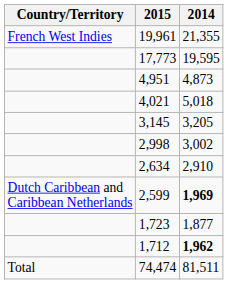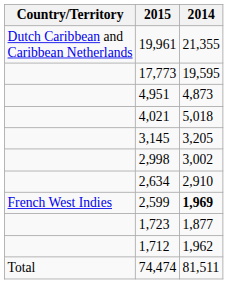 <table class="wikitable sortable">
 <tr>
 <th>Country/Territory</th>
 <th>2015</th>
 <th>2014</th>
 </tr>
 <tr>
-<td> <a href='#'>French West Indies</a></td>
+<td> <a href='#'>Dutch Caribbean</a> and<br> <a href='#'>Caribbean Netherlands</a></td>
 <td>19,961</td>
 <td>21,355</td>
 </tr>
 <tr>
 <td></td>
 <td>17,773</td>
 <td>19,595</td>
 </tr>
 <tr>
 <td></td>
 <td>4,951</td>
 <td>4,873</td>
 </tr>
 <tr>
 <td></td>
 <td>4,021</td>
 <td>5,018</td>
 </tr>
 <tr>
 <td></td>
 <td>3,145</td>
 <td>3,205</td>
 </tr>
 <tr>
 <td></td>
 <td>2,998</td>
 <td>3,002</td>
 </tr>
 <tr>
 <td></td>
 <td>2,634</td>
 <td>2,910</td>
 </tr>
 <tr>
-<td> <a href='#'>Dutch Caribbean</a> and<br> <a href='#'>Caribbean Netherlands</a></td>
+<td> <a href='#'>French West Indies</a></td>
 <td>2,599</td>
 <td><strong>1,969</strong></td>
 </tr>
 <tr>
 <td></td>
 <td>1,723</td>
 <td>1,877</td>
 </tr>
 <tr>
 <td></td>
 <td>1,712</td>
-<td><strong>1,962</strong></td>
+<td>1,962</td>
 </tr>
 <tr>
 <td>Total</td>
 <td>74,474</td>
 <td>81,511</td>
 </tr>
 </table>
